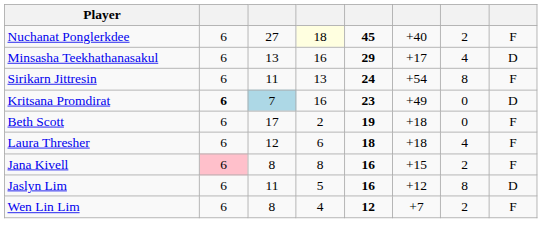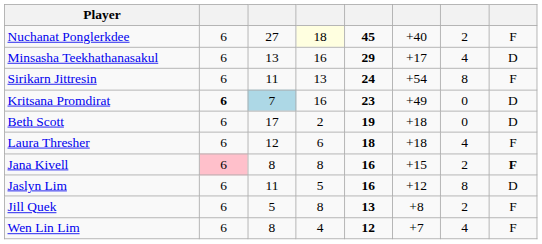 <table class="wikitable sortable" style="text-align:center;">
 <tr>
 <th style="width:225px;">Player</th>
 <th style="width:50px;"></th>
 <th style="width:50px;"></th>
 <th style="width:50px;"></th>
 <th style="width:50px;"></th>
 <th style="width:50px;"></th>
 <th style="width:50px;"></th>
 <th style="width:50px;"></th>
 </tr>
 <tr>
 <td style="text-align:left;"> <a href='#'>Nuchanat Ponglerkdee</a></td>
 <td>6</td>
 <td>27</td>
 <td style="background: lightyellow;">18</td>
 <td><strong>45</strong></td>
 <td>+40</td>
 <td>2</td>
 <td>F</td>
 </tr>
 <tr>
 <td style="text-align:left;"> <a href='#'>Minsasha Teekhathanasakul</a></td>
 <td>6</td>
 <td>13</td>
 <td>16</td>
 <td><strong>29</strong></td>
 <td>+17</td>
 <td>4</td>
 <td>D</td>
 </tr>
 <tr>
 <td style="text-align:left;"> <a href='#'>Sirikarn Jittresin</a></td>
 <td>6</td>
 <td>11</td>
 <td>13</td>
 <td><strong>24</strong></td>
 <td>+54</td>
 <td>8</td>
 <td>F</td>
 </tr>
 <tr>
 <td style="text-align:left;"> <a href='#'>Kritsana Promdirat</a></td>
 <td><strong>6</strong></td>
 <td style="background: lightblue;">7</td>
 <td>16</td>
 <td><strong>23</strong></td>
 <td>+49</td>
 <td>0</td>
 <td>D</td>
 </tr>
 <tr>
 <td style="text-align:left;"> <a href='#'>Beth Scott</a></td>
 <td>6</td>
 <td>17</td>
 <td>2</td>
 <td><strong>19</strong></td>
 <td>+18</td>
 <td>0</td>
-<td>F</td>
+<td>D</td>
 </tr>
 <tr>
 <td style="text-align:left;"> <a href='#'>Laura Thresher</a></td>
 <td>6</td>
 <td>12</td>
 <td>6</td>
 <td><strong>18</strong></td>
 <td>+18</td>
 <td>4</td>
 <td>F</td>
 </tr>
 <tr>
 <td style="text-align:left;"> <a href='#'>Jana Kivell</a></td>
 <td style="background: pink;">6</td>
 <td>8</td>
 <td>8</td>
 <td><strong>16</strong></td>
 <td>+15</td>
 <td>2</td>
-<td>F</td>
+<td><strong>F</strong></td>
 </tr>
 <tr>
 <td style="text-align:left;"> <a href='#'>Jaslyn Lim</a></td>
 <td>6</td>
 <td>11</td>
 <td>5</td>
 <td><strong>16</strong></td>
 <td>+12</td>
 <td>8</td>
 <td>D</td>
 </tr>
 <tr>
+<td style="text-align:left;"> <a href='#'>Jill Quek</a></td>
+<td>6</td>
+<td>5</td>
+<td>8</td>
+<td><strong>13</strong></td>
+<td>+8</td>
+<td>2</td>
+<td>F</td>
+</tr>
+<tr>
 <td style="text-align:left;"> <a href='#'>Wen Lin Lim</a></td>
 <td>6</td>
 <td>8</td>
 <td>4</td>
 <td><strong>12</strong></td>
 <td>+7</td>
-<td>2</td>
+<td>4</td>
 <td>F</td>
 </tr>
 </table>
